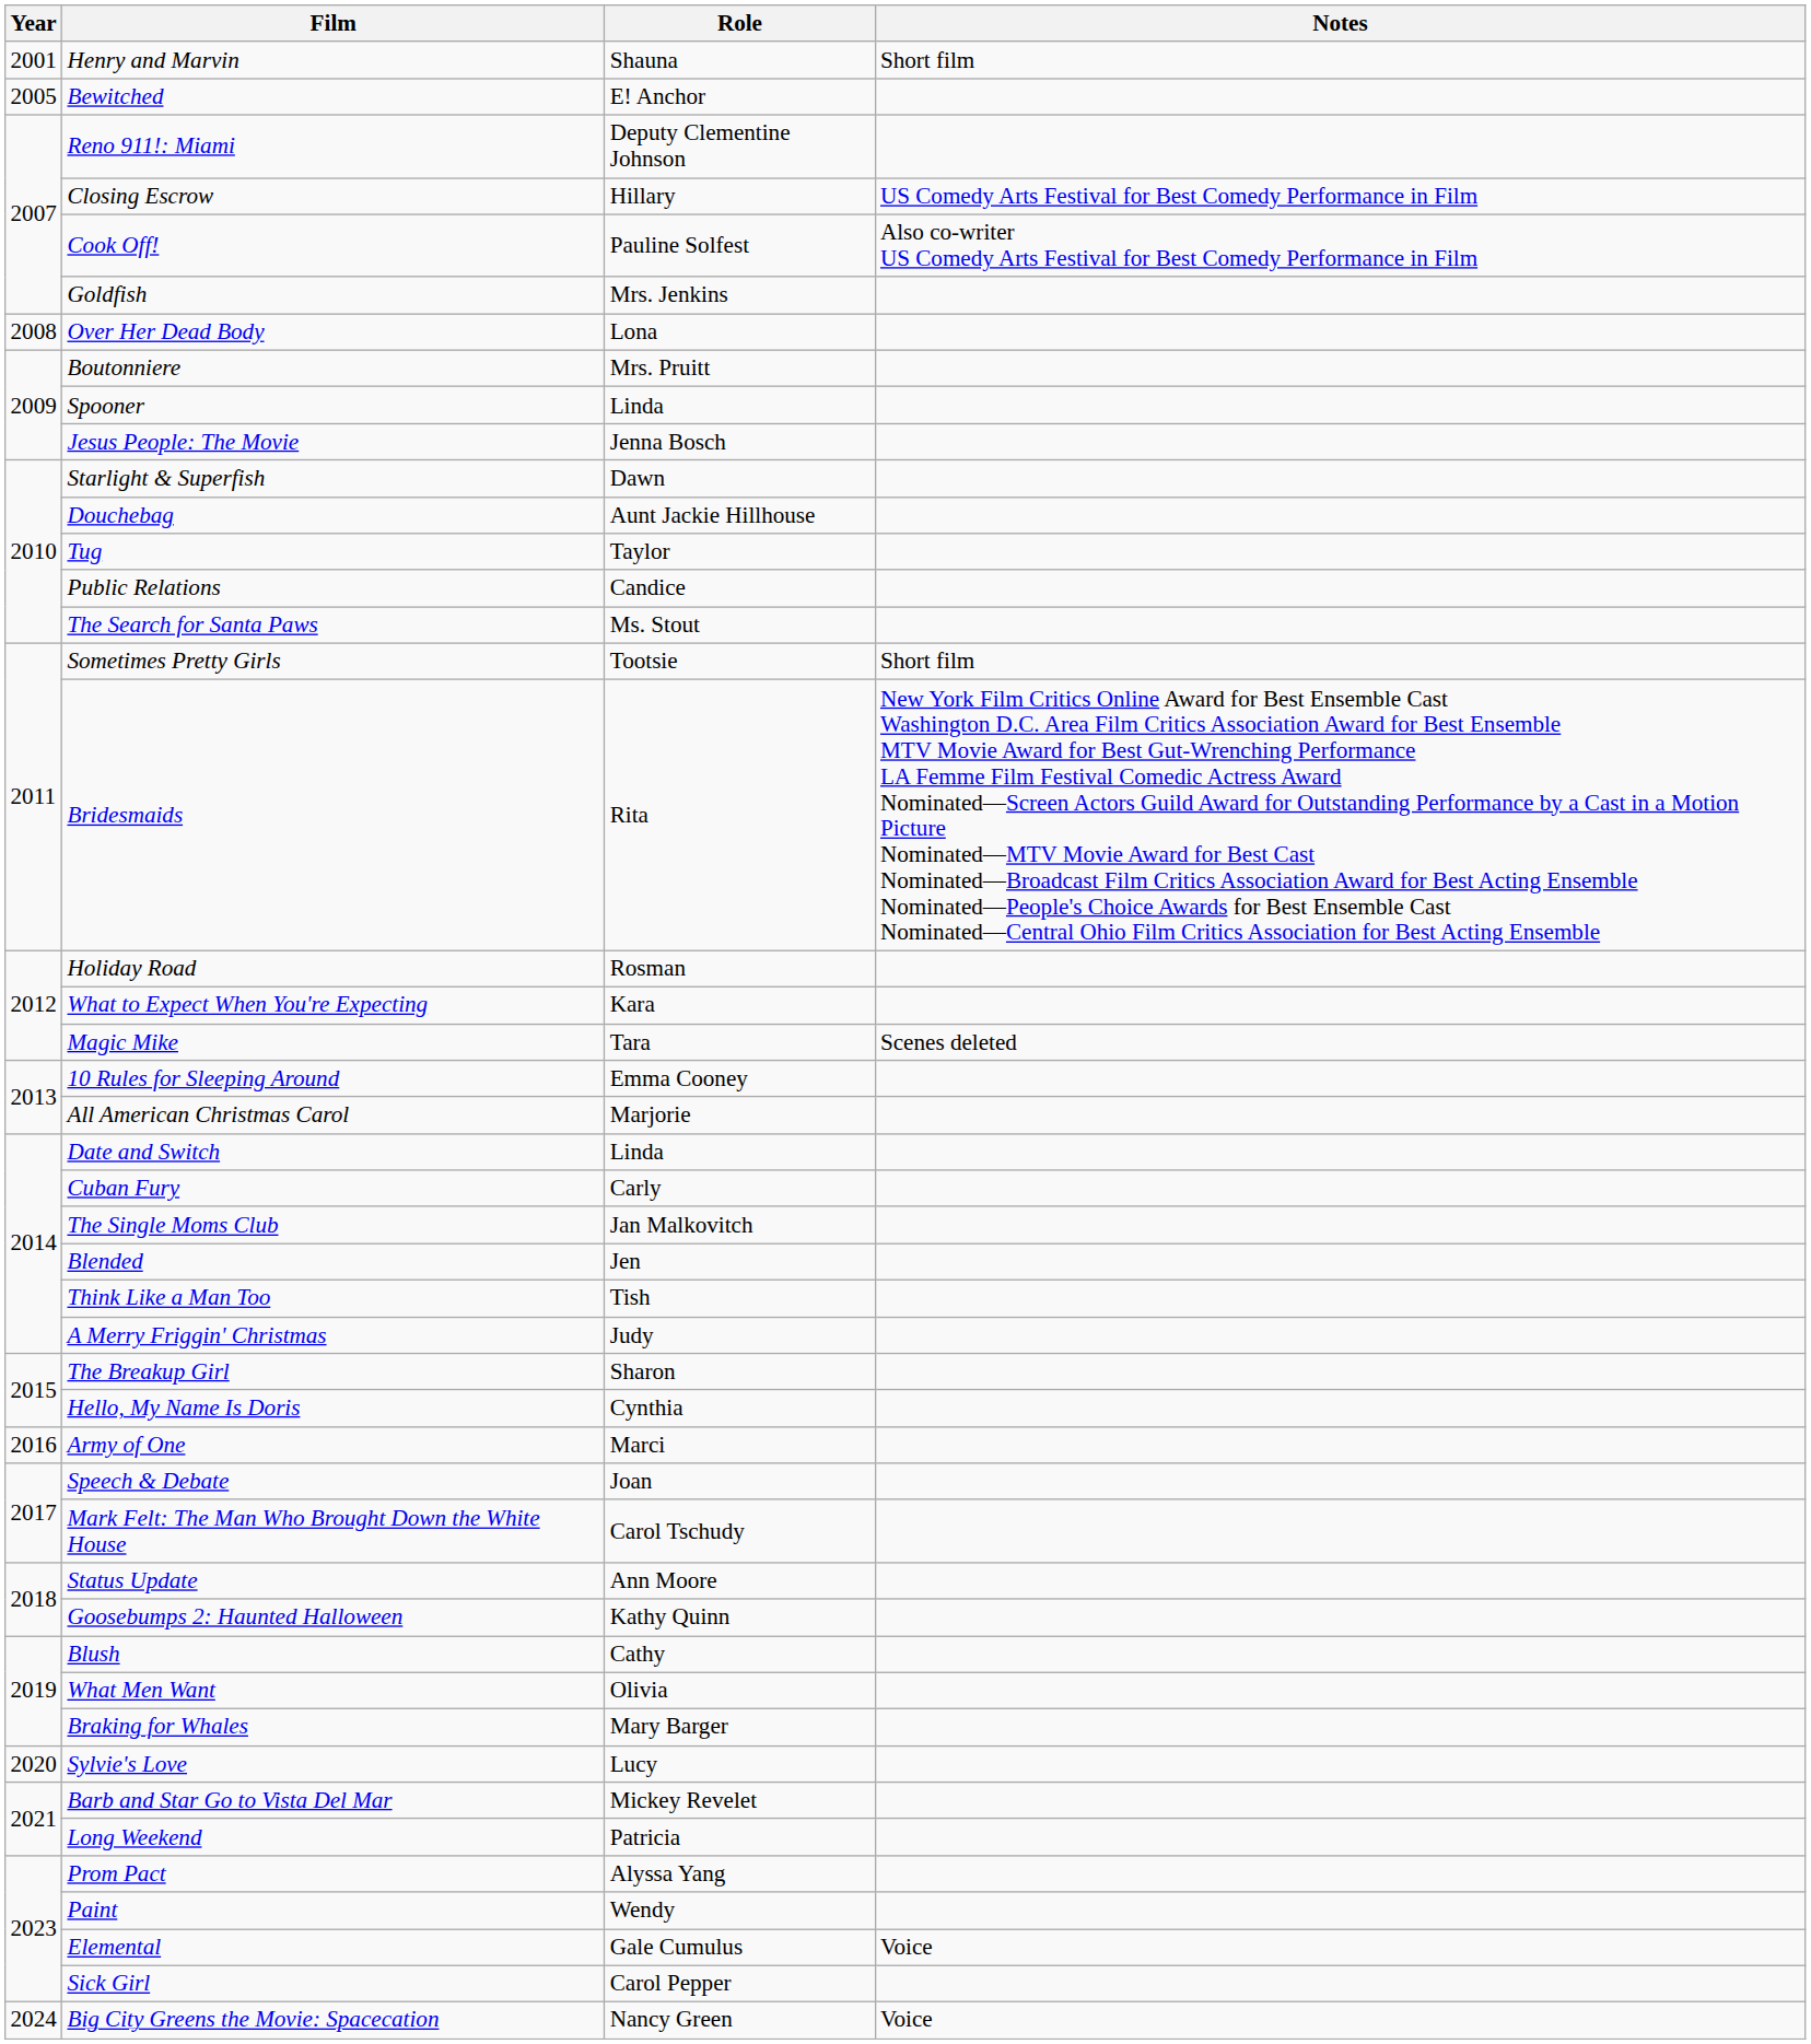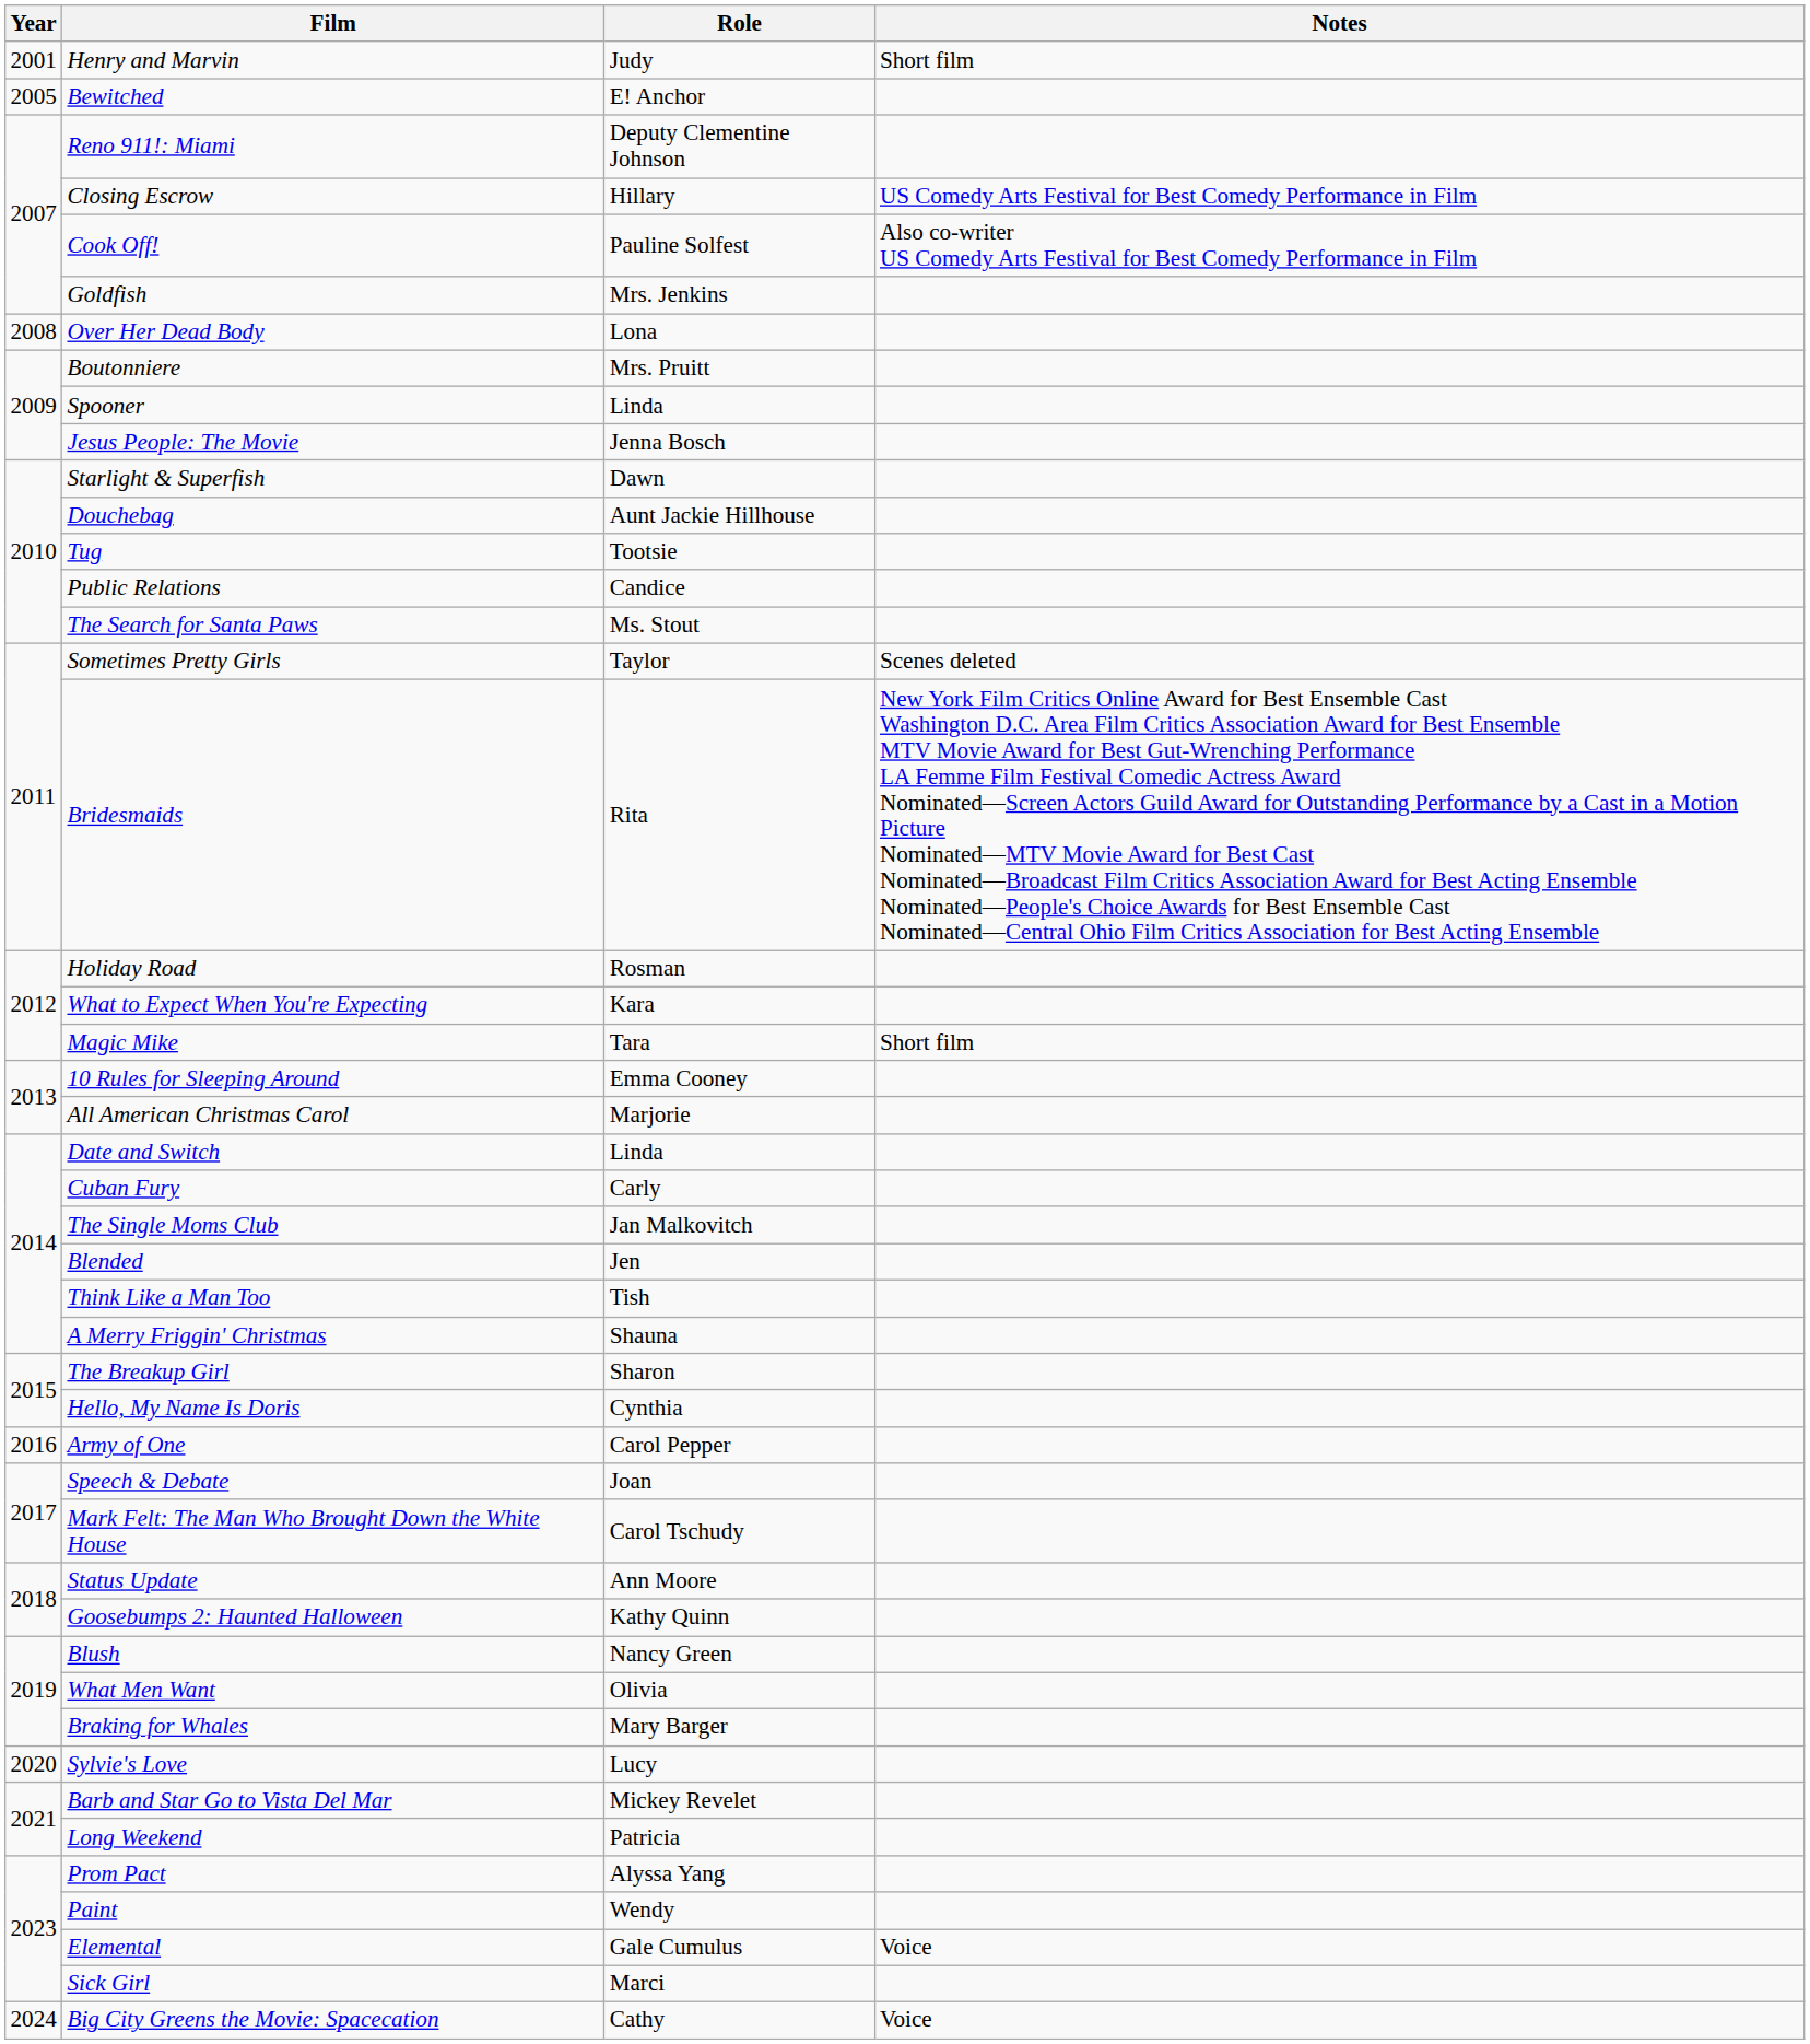 <table class="wikitable sortable">
 <tr>
 <th>Year</th>
 <th>Film</th>
 <th>Role</th>
 <th class="unsortable">Notes</th>
 </tr>
 <tr>
 <td>2001</td>
 <td><em>Henry and Marvin</em></td>
-<td>Shauna</td>
+<td>Judy</td>
 <td>Short film</td>
 </tr>
 <tr>
 <td>2005</td>
 <td><em><a href='#'>Bewitched</a></em></td>
 <td>E! Anchor</td>
 <td></td>
 </tr>
 <tr>
 <td rowspan="4">2007</td>
 <td><em><a href='#'>Reno 911!: Miami</a></em></td>
 <td>Deputy Clementine Johnson</td>
 <td></td>
 </tr>
 <tr>
 <td><em>Closing Escrow</em></td>
 <td>Hillary</td>
 <td><a href='#'>US Comedy Arts Festival for Best Comedy Performance in Film</a></td>
 </tr>
 <tr>
 <td><em><a href='#'>Cook Off!</a></em></td>
 <td>Pauline Solfest</td>
 <td>Also co-writer<br><a href='#'>US Comedy Arts Festival for Best Comedy Performance in Film</a></td>
 </tr>
 <tr>
 <td><em>Goldfish</em></td>
 <td>Mrs. Jenkins</td>
 <td></td>
 </tr>
 <tr>
 <td>2008</td>
 <td><em><a href='#'>Over Her Dead Body</a></em></td>
 <td>Lona</td>
 <td></td>
 </tr>
 <tr>
 <td rowspan="3">2009</td>
 <td><em>Boutonniere</em></td>
 <td>Mrs. Pruitt</td>
 <td></td>
 </tr>
 <tr>
 <td><em>Spooner</em></td>
 <td>Linda</td>
 <td></td>
 </tr>
 <tr>
 <td><em><a href='#'>Jesus People: The Movie</a></em></td>
 <td>Jenna Bosch</td>
 <td></td>
 </tr>
 <tr>
 <td rowspan="5">2010</td>
 <td><em>Starlight & Superfish</em></td>
 <td>Dawn</td>
 <td></td>
 </tr>
 <tr>
 <td><em><a href='#'>Douchebag</a></em></td>
 <td>Aunt Jackie Hillhouse</td>
 <td></td>
 </tr>
 <tr>
 <td><em><a href='#'>Tug</a></em></td>
-<td>Taylor</td>
+<td>Tootsie</td>
 <td></td>
 </tr>
 <tr>
 <td><em>Public Relations</em></td>
 <td>Candice</td>
 <td></td>
 </tr>
 <tr>
 <td><em><a href='#'>The Search for Santa Paws</a></em></td>
 <td>Ms. Stout</td>
 <td></td>
 </tr>
 <tr>
 <td rowspan="2">2011</td>
 <td><em>Sometimes Pretty Girls</em></td>
-<td>Tootsie</td>
-<td>Short film</td>
+<td>Taylor</td>
+<td>Scenes deleted</td>
 </tr>
 <tr>
 <td><em><a href='#'>Bridesmaids</a></em></td>
 <td>Rita</td>
 <td><a href='#'>New York Film Critics Online</a> Award for Best Ensemble Cast<br><a href='#'>Washington D.C. Area Film Critics Association Award for Best Ensemble</a><br><a href='#'>MTV Movie Award for Best Gut-Wrenching Performance</a><br><a href='#'>LA Femme Film Festival Comedic Actress Award</a><br>Nominated—<a href='#'>Screen Actors Guild Award for Outstanding Performance by a Cast in a Motion Picture</a><br>Nominated—<a href='#'>MTV Movie Award for Best Cast</a><br>Nominated—<a href='#'>Broadcast Film Critics Association Award for Best Acting Ensemble</a><br>Nominated—<a href='#'>People's Choice Awards</a> for Best Ensemble Cast<br>Nominated—<a href='#'>Central Ohio Film Critics Association for Best Acting Ensemble</a></td>
 </tr>
 <tr>
 <td rowspan="3">2012</td>
 <td><em>Holiday Road</em></td>
 <td>Rosman</td>
 <td></td>
 </tr>
 <tr>
 <td><em><a href='#'>What to Expect When You're Expecting</a></em></td>
 <td>Kara</td>
 <td></td>
 </tr>
 <tr>
 <td><em><a href='#'>Magic Mike</a></em></td>
 <td>Tara</td>
-<td>Scenes deleted</td>
+<td>Short film</td>
 </tr>
 <tr>
 <td rowspan="2">2013</td>
 <td><em><a href='#'>10 Rules for Sleeping Around</a></em></td>
 <td>Emma Cooney</td>
 <td></td>
 </tr>
 <tr>
 <td><em>All American Christmas Carol</em></td>
 <td>Marjorie</td>
 <td></td>
 </tr>
 <tr>
 <td rowspan="6">2014</td>
 <td><em><a href='#'>Date and Switch</a></em></td>
 <td>Linda</td>
 <td></td>
 </tr>
 <tr>
 <td><em><a href='#'>Cuban Fury</a></em></td>
 <td>Carly</td>
 <td></td>
 </tr>
 <tr>
 <td><em><a href='#'>The Single Moms Club</a></em></td>
 <td>Jan Malkovitch</td>
 <td></td>
 </tr>
 <tr>
 <td><em><a href='#'>Blended</a></em></td>
 <td>Jen</td>
 <td></td>
 </tr>
 <tr>
 <td><em><a href='#'>Think Like a Man Too</a></em></td>
 <td>Tish</td>
 <td></td>
 </tr>
 <tr>
 <td><em><a href='#'>A Merry Friggin' Christmas</a></em></td>
-<td>Judy</td>
+<td>Shauna</td>
 <td></td>
 </tr>
 <tr>
 <td rowspan="2">2015</td>
 <td><em><a href='#'>The Breakup Girl</a></em></td>
 <td>Sharon</td>
 <td></td>
 </tr>
 <tr>
 <td><em><a href='#'>Hello, My Name Is Doris</a></em></td>
 <td>Cynthia</td>
 <td></td>
 </tr>
 <tr>
 <td>2016</td>
 <td><em><a href='#'>Army of One</a></em></td>
-<td>Marci</td>
+<td>Carol Pepper</td>
 <td></td>
 </tr>
 <tr>
 <td rowspan="2">2017</td>
 <td><em><a href='#'>Speech & Debate</a></em></td>
 <td>Joan</td>
 <td></td>
 </tr>
 <tr>
 <td><em><a href='#'>Mark Felt: The Man Who Brought Down the White House</a></em></td>
 <td>Carol Tschudy</td>
 <td></td>
 </tr>
 <tr>
 <td rowspan="2">2018</td>
 <td><em><a href='#'>Status Update</a></em></td>
 <td>Ann Moore</td>
 <td></td>
 </tr>
 <tr>
 <td><em><a href='#'>Goosebumps 2: Haunted Halloween</a></em></td>
 <td>Kathy Quinn</td>
 <td></td>
 </tr>
 <tr>
 <td rowspan="3">2019</td>
 <td><em><a href='#'>Blush</a></em></td>
-<td>Cathy</td>
+<td>Nancy Green</td>
 <td></td>
 </tr>
 <tr>
 <td><em><a href='#'>What Men Want</a></em></td>
 <td>Olivia</td>
 <td></td>
 </tr>
 <tr>
 <td><em><a href='#'>Braking for Whales</a></em></td>
 <td>Mary Barger</td>
 <td></td>
 </tr>
 <tr>
 <td>2020</td>
 <td><em><a href='#'>Sylvie's Love</a></em></td>
 <td>Lucy</td>
 <td></td>
 </tr>
 <tr>
 <td rowspan="2">2021</td>
 <td><em><a href='#'>Barb and Star Go to Vista Del Mar</a></em></td>
 <td>Mickey Revelet</td>
 <td></td>
 </tr>
 <tr>
 <td><em><a href='#'>Long Weekend</a></em></td>
 <td>Patricia</td>
 <td></td>
 </tr>
 <tr>
 <td rowspan="4">2023</td>
 <td><em><a href='#'>Prom Pact</a></em></td>
 <td>Alyssa Yang</td>
 <td></td>
 </tr>
 <tr>
 <td><em><a href='#'>Paint</a></em></td>
 <td>Wendy</td>
 <td></td>
 </tr>
 <tr>
 <td><em><a href='#'>Elemental</a></em></td>
 <td>Gale Cumulus</td>
 <td>Voice</td>
 </tr>
 <tr>
 <td><em><a href='#'>Sick Girl</a></em></td>
-<td>Carol Pepper</td>
+<td>Marci</td>
 <td></td>
 </tr>
 <tr>
 <td>2024</td>
 <td><em><a href='#'>Big City Greens the Movie: Spacecation</a></em></td>
-<td>Nancy Green</td>
+<td>Cathy</td>
 <td>Voice</td>
 </tr>
 </table>
